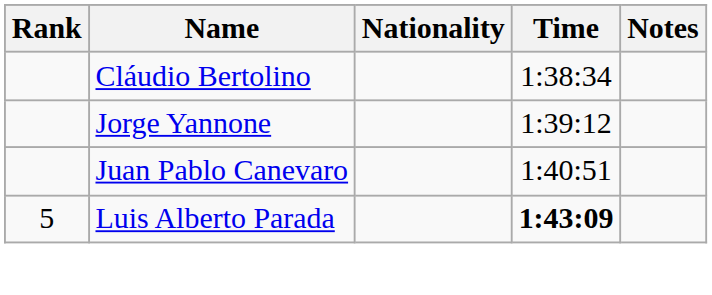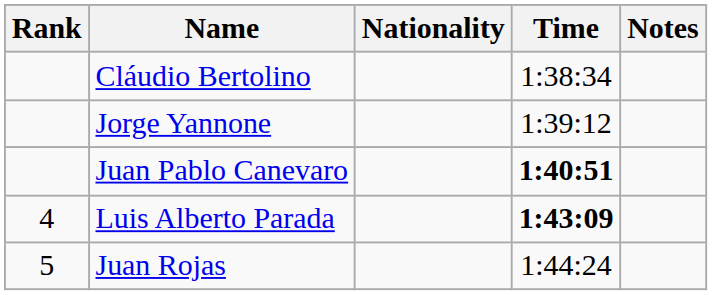 <table class="wikitable sortable" style="text-align:center">
 <tr>
 <th>Rank</th>
 <th>Name</th>
 <th>Nationality</th>
 <th>Time</th>
 <th>Notes</th>
 </tr>
 <tr>
 <td></td>
 <td align=left><a href='#'>Cláudio Bertolino</a></td>
 <td align=left></td>
 <td>1:38:34</td>
 <td></td>
 </tr>
 <tr>
 <td></td>
 <td align=left><a href='#'>Jorge Yannone</a></td>
 <td align=left></td>
 <td>1:39:12</td>
 <td></td>
 </tr>
 <tr>
 <td></td>
 <td align=left><a href='#'>Juan Pablo Canevaro</a></td>
 <td align=left></td>
-<td>1:40:51</td>
+<td><strong>1:40:51</strong></td>
 <td></td>
 </tr>
 <tr>
-<td>5</td>
+<td>4</td>
 <td align=left><a href='#'>Luis Alberto Parada</a></td>
 <td align=left></td>
 <td><strong>1:43:09</strong></td>
 <td></td>
 </tr>
+<tr>
+<td>5</td>
+<td align=left><a href='#'>Juan Rojas</a></td>
+<td align=left></td>
+<td>1:44:24</td>
+<td></td>
+</tr>
 </table>
